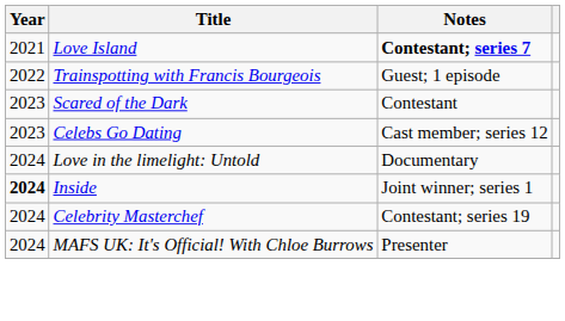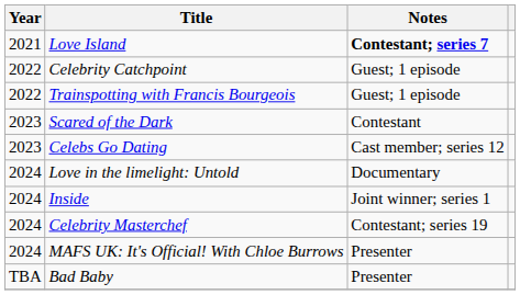 <table class="wikitable">
 <tr>
 <th>Year</th>
 <th>Title</th>
 <th>Notes</th>
 <th></th>
 </tr>
 <tr>
 <td>2021</td>
 <td><em><a href='#'>Love Island</a></em></td>
 <td><strong>Contestant; <a href='#'>series 7</a></strong></td>
+<td align="center"></td>
+</tr>
+<tr>
+<td>2022</td>
+<td><em>Celebrity Catchpoint</em></td>
+<td>Guest; 1 episode</td>
 <td align="center"></td>
 </tr>
 <tr>
 <td>2022</td>
 <td><em><a href='#'>Trainspotting with Francis Bourgeois</a></em></td>
 <td>Guest; 1 episode</td>
 <td align="center"></td>
 </tr>
 <tr>
 <td>2023</td>
 <td><em><a href='#'>Scared of the Dark</a></em></td>
 <td>Contestant</td>
 <td align="center"></td>
 </tr>
 <tr>
 <td>2023</td>
 <td><em><a href='#'>Celebs Go Dating</a></em></td>
 <td>Cast member; series 12</td>
 <td align="center"></td>
 </tr>
 <tr>
 <td>2024</td>
 <td><em>Love in the limelight: Untold</em></td>
 <td>Documentary</td>
 <td></td>
 </tr>
 <tr>
-<td><strong>2024</strong></td>
+<td>2024</td>
 <td><em><a href='#'>Inside</a></em></td>
 <td>Joint winner; series 1</td>
 <td align="center"></td>
 </tr>
 <tr>
 <td>2024</td>
 <td><em><a href='#'>Celebrity Masterchef</a></em></td>
 <td>Contestant; series 19</td>
 <td align="center"></td>
 </tr>
 <tr>
 <td>2024</td>
 <td><em>MAFS UK: It's Official! With Chloe Burrows</em></td>
 <td>Presenter</td>
 <td></td>
 </tr>
 <tr>
+<td>TBA</td>
+<td><em>Bad Baby</em></td>
+<td>Presenter</td>
+<td align="center"></td>
+</tr>
+<tr>
 </tr>
 </table>
